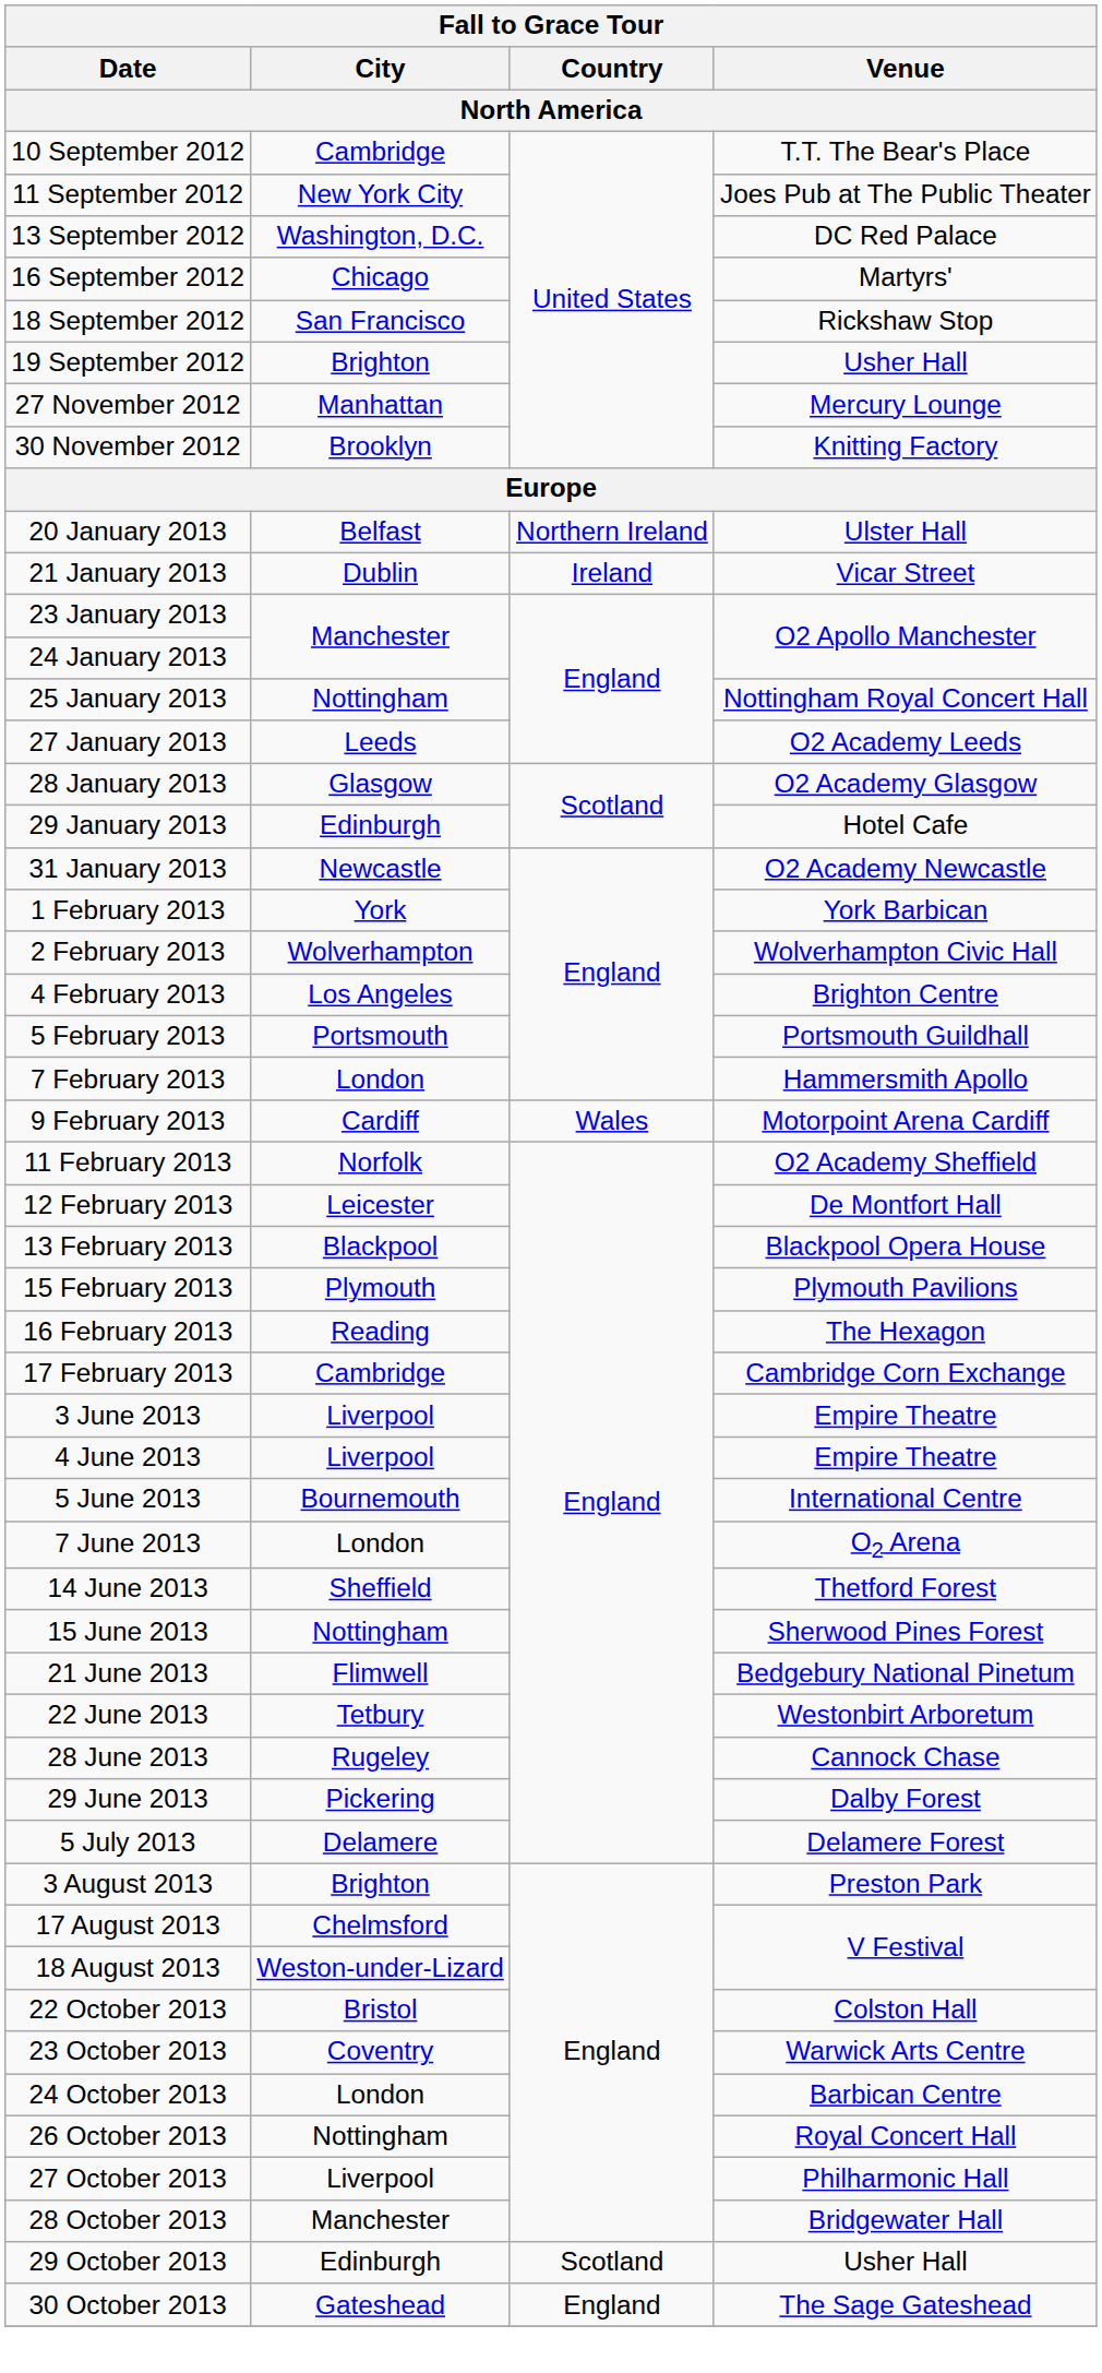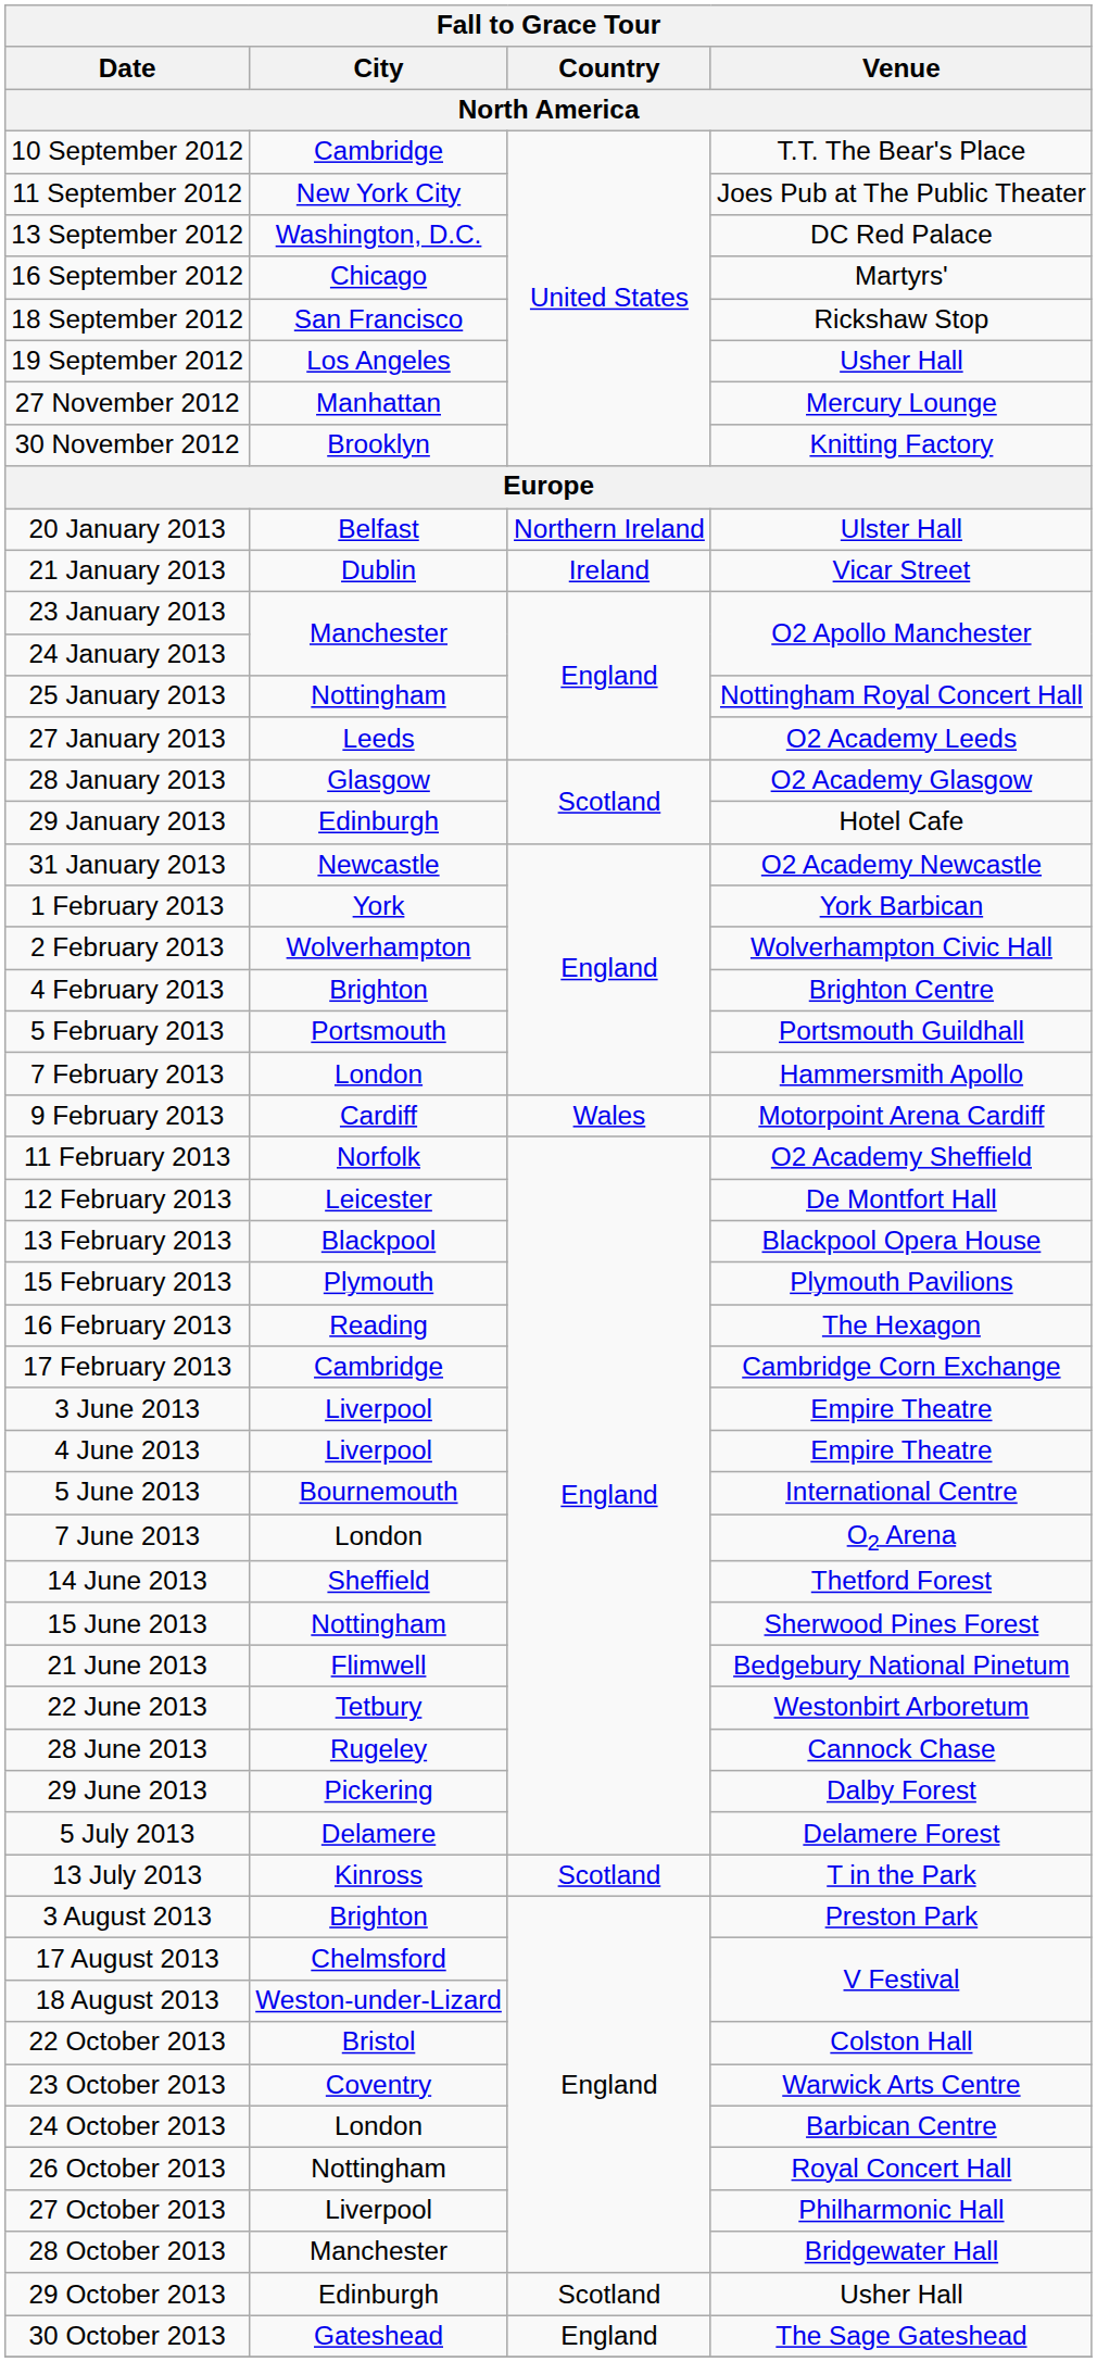 <table class="wikitable collapsible collapsed" style="text-align:center;">
 <tr>
 <th colspan=4>Fall to Grace Tour</th>
 </tr>
 <tr>
 <th>Date</th>
 <th>City</th>
 <th>Country</th>
 <th>Venue</th>
 </tr>
 <tr>
 <th colspan="4"><strong>North America</strong></th>
 </tr>
 <tr>
 <td>10 September 2012</td>
 <td><a href='#'>Cambridge</a></td>
 <td rowspan="8"><a href='#'>United States</a></td>
 <td>T.T. The Bear's Place</td>
 </tr>
 <tr>
 <td>11 September 2012</td>
 <td><a href='#'>New York City</a></td>
 <td>Joes Pub at The Public Theater</td>
 </tr>
 <tr>
 <td>13 September 2012</td>
 <td><a href='#'>Washington, D.C.</a></td>
 <td>DC Red Palace</td>
 </tr>
 <tr>
 <td>16 September 2012</td>
 <td><a href='#'>Chicago</a></td>
 <td>Martyrs'</td>
 </tr>
 <tr>
 <td>18 September 2012</td>
 <td><a href='#'>San Francisco</a></td>
 <td>Rickshaw Stop</td>
 </tr>
 <tr>
 <td>19 September 2012</td>
-<td><a href='#'>Brighton</a></td>
+<td><a href='#'>Los Angeles</a></td>
 <td><a href='#'>Usher Hall</a></td>
 </tr>
 <tr>
 <td>27 November 2012</td>
 <td><a href='#'>Manhattan</a></td>
 <td><a href='#'>Mercury Lounge</a></td>
 </tr>
 <tr>
 <td>30 November 2012</td>
 <td><a href='#'>Brooklyn</a></td>
 <td><a href='#'>Knitting Factory</a></td>
 </tr>
 <tr>
 <th colspan="4"><strong>Europe</strong></th>
 </tr>
 <tr>
 <td>20 January 2013</td>
 <td><a href='#'>Belfast</a></td>
 <td><a href='#'>Northern Ireland</a></td>
 <td><a href='#'>Ulster Hall</a></td>
 </tr>
 <tr>
 <td>21 January 2013</td>
 <td><a href='#'>Dublin</a></td>
 <td><a href='#'>Ireland</a></td>
 <td><a href='#'>Vicar Street</a></td>
 </tr>
 <tr>
 <td>23 January 2013</td>
 <td rowspan="2"><a href='#'>Manchester</a></td>
 <td rowspan="4"><a href='#'>England</a></td>
 <td rowspan="2"><a href='#'>O2 Apollo Manchester</a></td>
 </tr>
 <tr>
 <td>24 January 2013</td>
 </tr>
 <tr>
 <td>25 January 2013</td>
 <td><a href='#'>Nottingham</a></td>
 <td><a href='#'>Nottingham Royal Concert Hall</a></td>
 </tr>
 <tr>
 <td>27 January 2013</td>
 <td><a href='#'>Leeds</a></td>
 <td><a href='#'>O2 Academy Leeds</a></td>
 </tr>
 <tr>
 <td>28 January 2013</td>
 <td><a href='#'>Glasgow</a></td>
 <td rowspan="2"><a href='#'>Scotland</a></td>
 <td><a href='#'>O2 Academy Glasgow</a></td>
 </tr>
 <tr>
 <td>29 January 2013</td>
 <td><a href='#'>Edinburgh</a></td>
 <td>Hotel Cafe</td>
 </tr>
 <tr>
 <td>31 January 2013</td>
 <td><a href='#'>Newcastle</a></td>
 <td rowspan="6"><a href='#'>England</a></td>
 <td><a href='#'>O2 Academy Newcastle</a></td>
 </tr>
 <tr>
 <td>1 February 2013</td>
 <td><a href='#'>York</a></td>
 <td><a href='#'>York Barbican</a></td>
 </tr>
 <tr>
 <td>2 February 2013</td>
 <td><a href='#'>Wolverhampton</a></td>
 <td><a href='#'>Wolverhampton Civic Hall</a></td>
 </tr>
 <tr>
 <td>4 February 2013</td>
-<td><a href='#'>Los Angeles</a></td>
+<td><a href='#'>Brighton</a></td>
 <td><a href='#'>Brighton Centre</a></td>
 </tr>
 <tr>
 <td>5 February 2013</td>
 <td><a href='#'>Portsmouth</a></td>
 <td><a href='#'>Portsmouth Guildhall</a></td>
 </tr>
 <tr>
 <td>7 February 2013</td>
 <td><a href='#'>London</a></td>
 <td><a href='#'>Hammersmith Apollo</a></td>
 </tr>
 <tr>
 <td>9 February 2013</td>
 <td><a href='#'>Cardiff</a></td>
 <td><a href='#'>Wales</a></td>
 <td><a href='#'>Motorpoint Arena Cardiff</a></td>
 </tr>
 <tr>
 <td>11 February 2013</td>
 <td><a href='#'>Norfolk</a></td>
 <td rowspan="17"><a href='#'>England</a></td>
 <td><a href='#'>O2 Academy Sheffield</a></td>
 </tr>
 <tr>
 <td>12 February 2013</td>
 <td><a href='#'>Leicester</a></td>
 <td><a href='#'>De Montfort Hall</a></td>
 </tr>
 <tr>
 <td>13 February 2013</td>
 <td><a href='#'>Blackpool</a></td>
 <td><a href='#'>Blackpool Opera House</a></td>
 </tr>
 <tr>
 <td>15 February 2013</td>
 <td><a href='#'>Plymouth</a></td>
 <td><a href='#'>Plymouth Pavilions</a></td>
 </tr>
 <tr>
 <td>16 February 2013</td>
 <td><a href='#'>Reading</a></td>
 <td><a href='#'>The Hexagon</a></td>
 </tr>
 <tr>
 <td>17 February 2013</td>
 <td><a href='#'>Cambridge</a></td>
 <td><a href='#'>Cambridge Corn Exchange</a></td>
 </tr>
 <tr>
 <td>3 June 2013</td>
 <td><a href='#'>Liverpool</a></td>
 <td><a href='#'>Empire Theatre</a></td>
 </tr>
 <tr>
 <td>4 June 2013</td>
 <td><a href='#'>Liverpool</a></td>
 <td><a href='#'>Empire Theatre</a></td>
 </tr>
 <tr>
 <td>5 June 2013</td>
 <td><a href='#'>Bournemouth</a></td>
 <td><a href='#'>International Centre</a></td>
 </tr>
 <tr>
 <td>7 June 2013</td>
 <td>London</td>
 <td><a href='#'>O<sub>2</sub> Arena</a></td>
 </tr>
 <tr>
 <td>14 June 2013</td>
 <td><a href='#'>Sheffield</a></td>
 <td><a href='#'>Thetford Forest</a></td>
 </tr>
 <tr>
 <td>15 June 2013</td>
 <td><a href='#'>Nottingham</a></td>
 <td><a href='#'>Sherwood Pines Forest</a></td>
 </tr>
 <tr>
 <td>21 June 2013</td>
 <td><a href='#'>Flimwell</a></td>
 <td><a href='#'>Bedgebury National Pinetum</a></td>
 </tr>
 <tr>
 <td>22 June 2013</td>
 <td><a href='#'>Tetbury</a></td>
 <td><a href='#'>Westonbirt Arboretum</a></td>
 </tr>
 <tr>
 <td>28 June 2013</td>
 <td><a href='#'>Rugeley</a></td>
 <td><a href='#'>Cannock Chase</a></td>
 </tr>
 <tr>
 <td>29 June 2013</td>
 <td><a href='#'>Pickering</a></td>
 <td><a href='#'>Dalby Forest</a></td>
 </tr>
 <tr>
 <td>5 July 2013</td>
 <td><a href='#'>Delamere</a></td>
 <td><a href='#'>Delamere Forest</a></td>
 </tr>
 <tr>
+<td>13 July 2013</td>
+<td><a href='#'>Kinross</a></td>
+<td><a href='#'>Scotland</a></td>
+<td><a href='#'>T in the Park</a></td>
+</tr>
+<tr>
 <td>3 August 2013</td>
 <td><a href='#'>Brighton</a></td>
 <td rowspan="9">England</td>
 <td><a href='#'>Preston Park</a></td>
 </tr>
 <tr>
 <td>17 August 2013</td>
 <td><a href='#'>Chelmsford</a></td>
 <td rowspan="2"><a href='#'>V Festival</a></td>
 </tr>
 <tr>
 <td>18 August 2013</td>
 <td><a href='#'>Weston-under-Lizard</a></td>
 </tr>
 <tr>
 <td>22 October 2013</td>
 <td><a href='#'>Bristol</a></td>
 <td><a href='#'>Colston Hall</a></td>
 </tr>
 <tr>
 <td>23 October 2013</td>
 <td><a href='#'>Coventry</a></td>
 <td><a href='#'>Warwick Arts Centre</a></td>
 </tr>
 <tr>
 <td>24 October 2013</td>
 <td>London</td>
 <td><a href='#'>Barbican Centre</a></td>
 </tr>
 <tr>
 <td>26 October 2013</td>
 <td>Nottingham</td>
 <td><a href='#'>Royal Concert Hall</a></td>
 </tr>
 <tr>
 <td>27 October 2013</td>
 <td>Liverpool</td>
 <td><a href='#'>Philharmonic Hall</a></td>
 </tr>
 <tr>
 <td>28 October 2013</td>
 <td>Manchester</td>
 <td><a href='#'>Bridgewater Hall</a></td>
 </tr>
 <tr>
 <td>29 October 2013</td>
 <td>Edinburgh</td>
 <td>Scotland</td>
 <td>Usher Hall</td>
 </tr>
 <tr>
 <td>30 October 2013</td>
 <td><a href='#'>Gateshead</a></td>
 <td>England</td>
 <td><a href='#'>The Sage Gateshead</a></td>
 </tr>
 <tr>
 </tr>
 </table>
